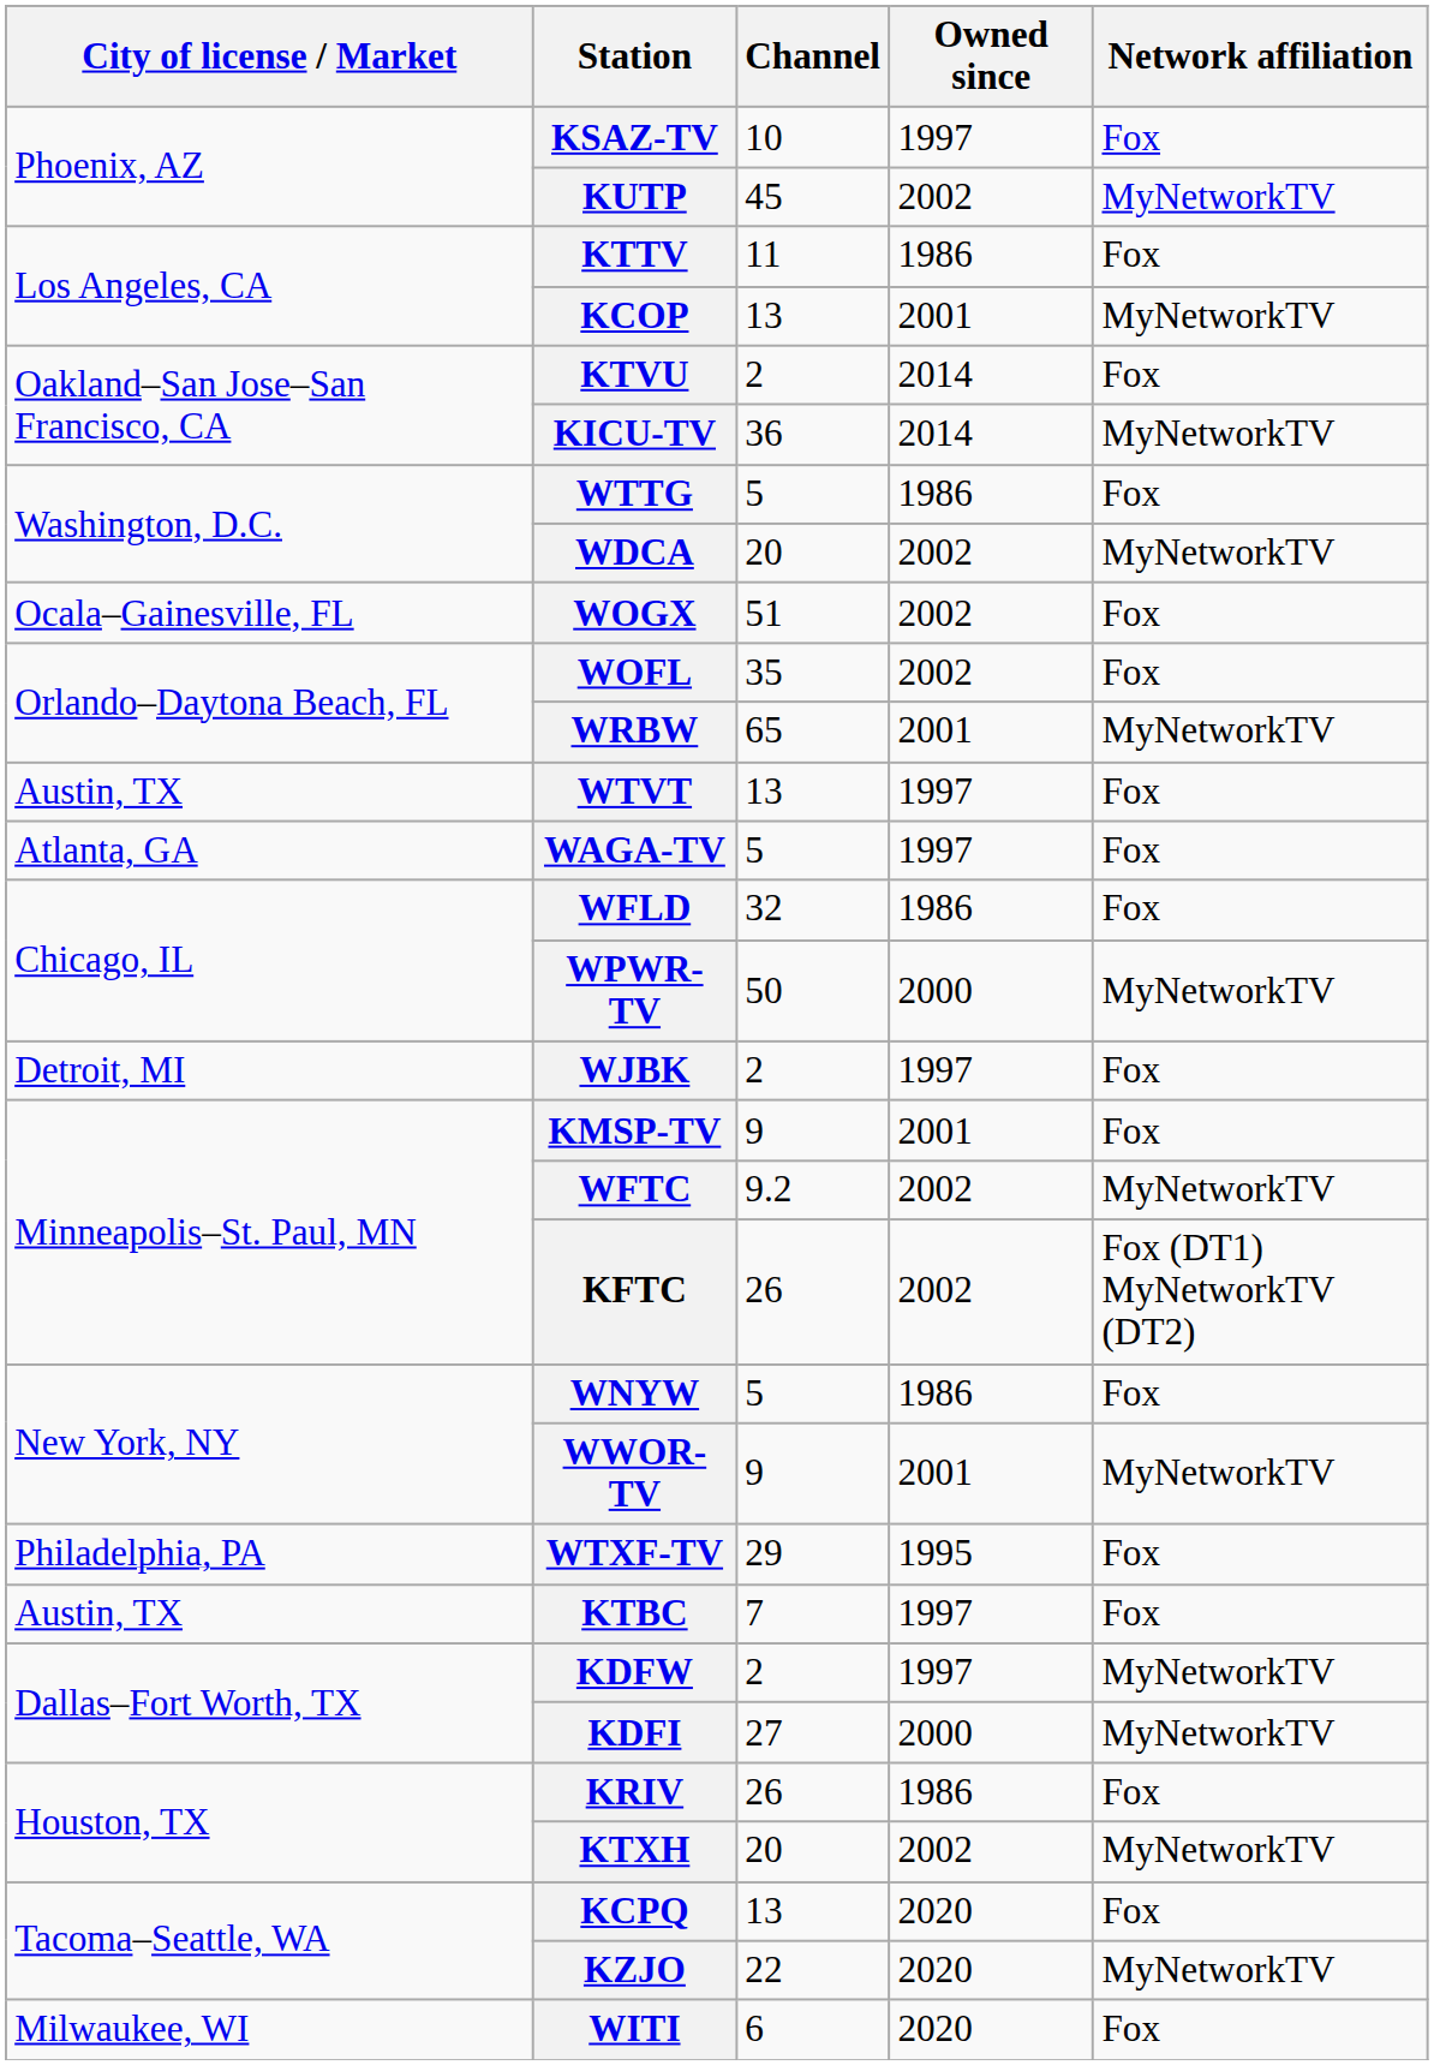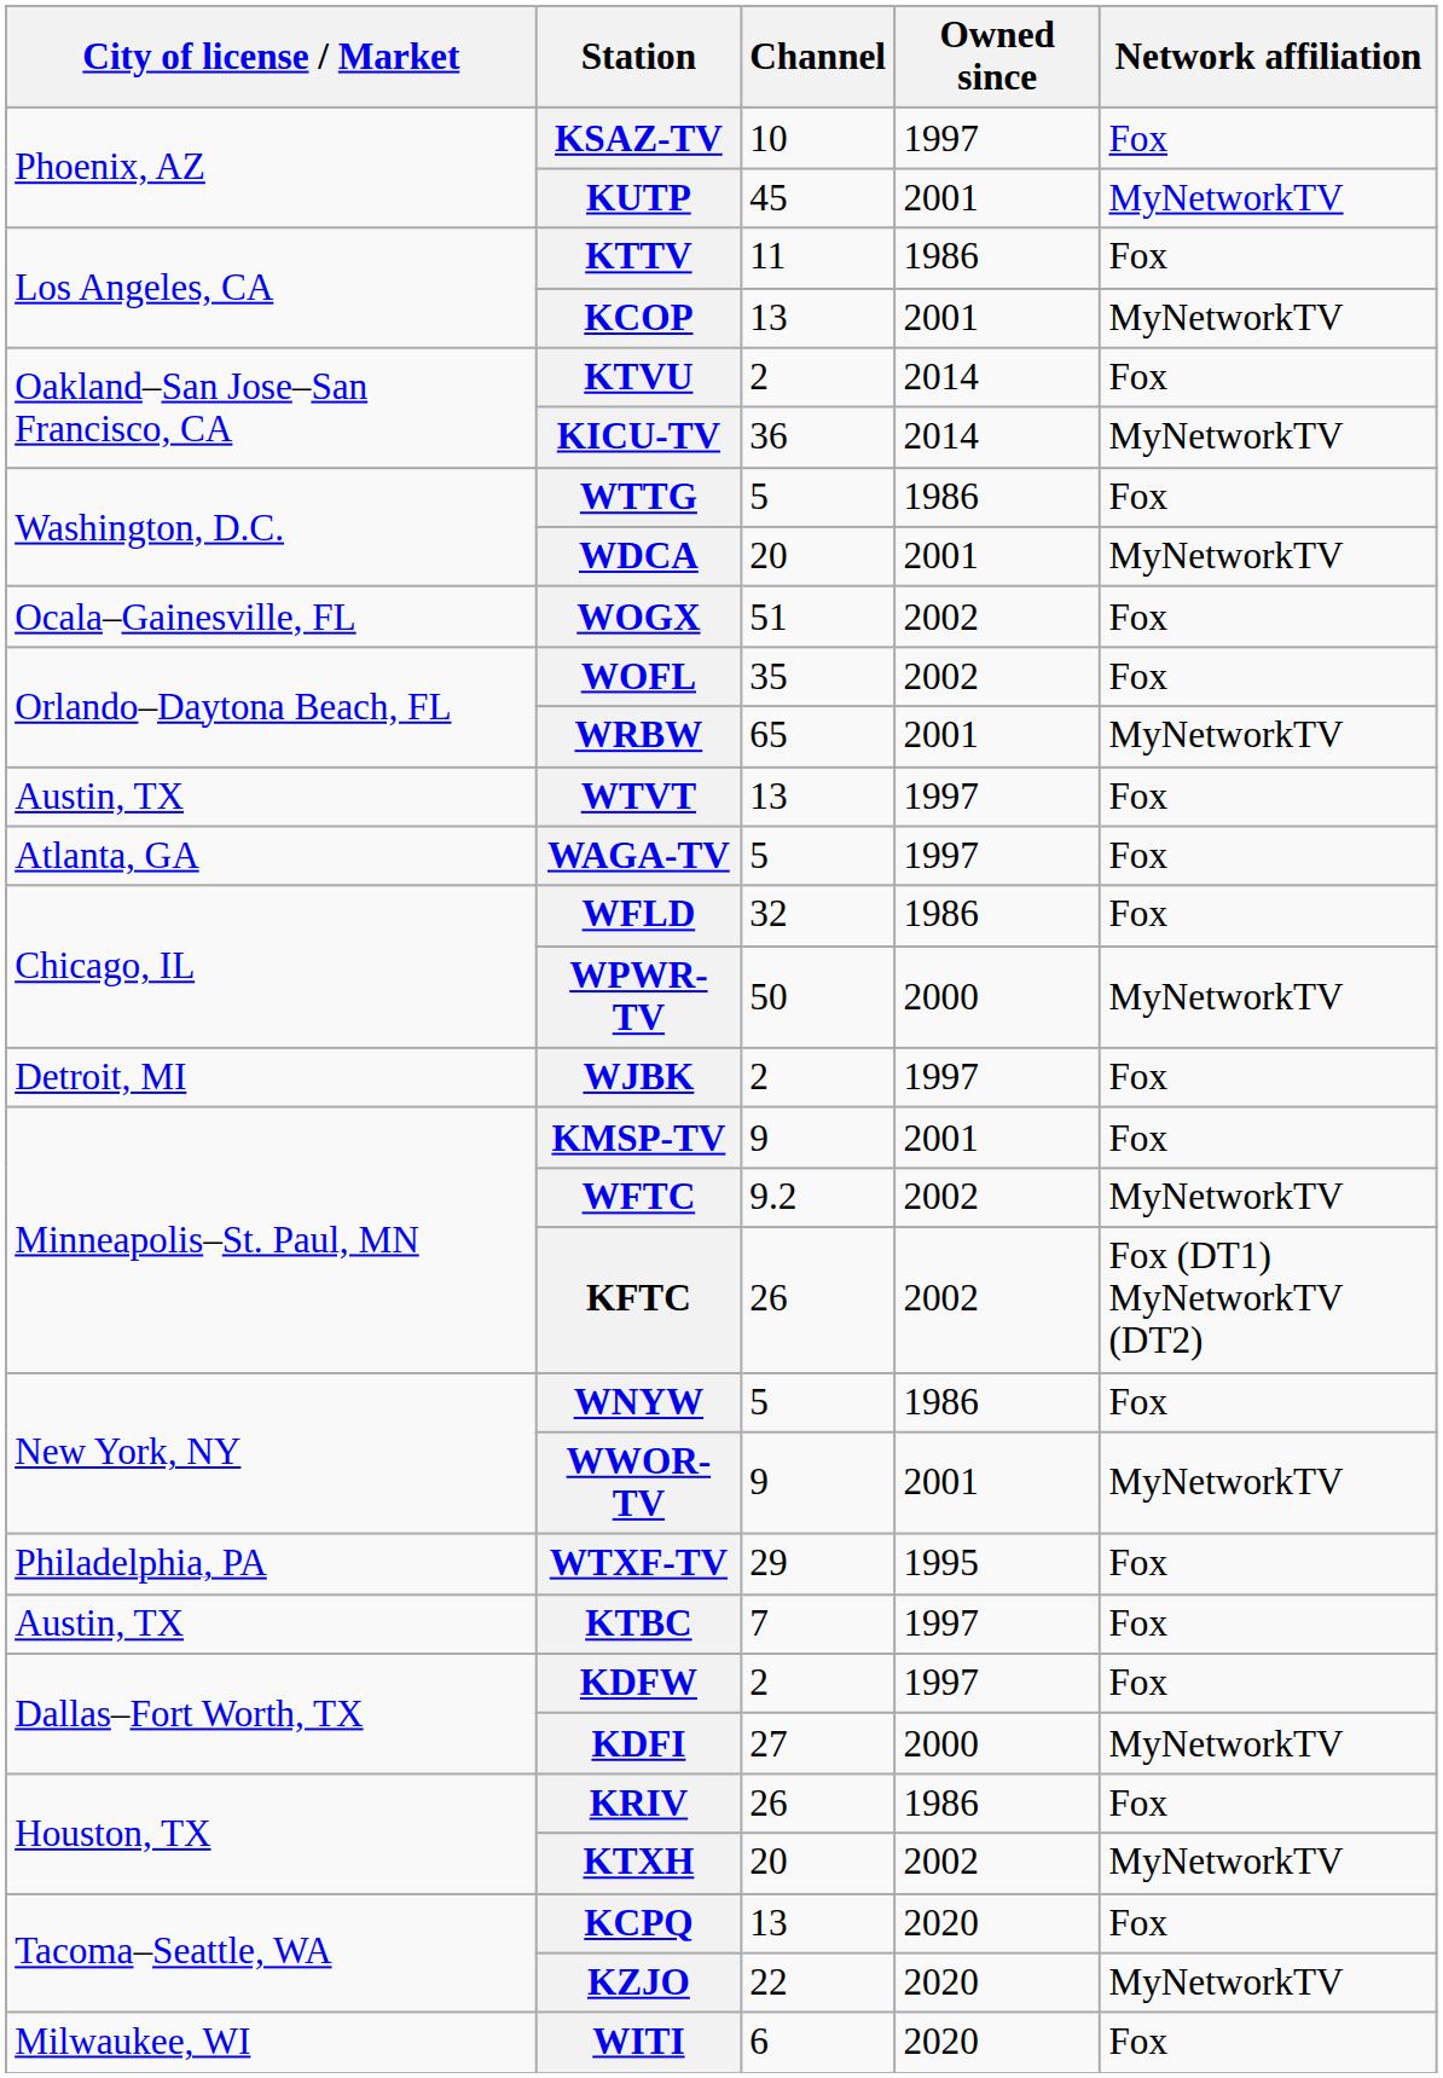 <table class="wikitable sortable">
 <tr>
 <th><a href='#'>City of license</a> / <a href='#'>Market</a></th>
 <th>Station</th>
 <th>Channel</th>
 <th>Owned since</th>
 <th>Network affiliation</th>
 </tr>
 <tr>
 <td rowspan="2"><a href='#'>Phoenix, AZ</a></td>
 <th><a href='#'>KSAZ-TV</a></th>
 <td>10</td>
 <td>1997</td>
 <td><a href='#'>Fox</a></td>
 </tr>
 <tr>
 <th><a href='#'>KUTP</a></th>
 <td>45</td>
-<td>2002</td>
+<td>2001</td>
 <td><a href='#'>MyNetworkTV</a></td>
 </tr>
 <tr>
 <td rowspan="2"><a href='#'>Los Angeles, CA</a></td>
 <th><a href='#'>KTTV</a></th>
 <td>11</td>
 <td>1986</td>
 <td>Fox</td>
 </tr>
 <tr>
 <th><a href='#'>KCOP</a></th>
 <td>13</td>
 <td>2001</td>
 <td>MyNetworkTV</td>
 </tr>
 <tr>
 <td rowspan="2"><a href='#'>Oakland</a>–<a href='#'>San Jose</a>–<a href='#'>San Francisco, CA</a></td>
 <th><a href='#'>KTVU</a></th>
 <td>2</td>
 <td>2014</td>
 <td>Fox</td>
 </tr>
 <tr>
 <th><a href='#'>KICU-TV</a></th>
 <td>36</td>
 <td>2014</td>
 <td>MyNetworkTV</td>
 </tr>
 <tr>
 <td rowspan="2"><a href='#'>Washington, D.C.</a></td>
 <th><a href='#'>WTTG</a></th>
 <td>5</td>
 <td>1986</td>
 <td>Fox</td>
 </tr>
 <tr>
 <th><a href='#'>WDCA</a></th>
 <td>20</td>
-<td>2002</td>
+<td>2001</td>
 <td>MyNetworkTV</td>
 </tr>
 <tr>
 <td><a href='#'>Ocala</a>–<a href='#'>Gainesville, FL</a></td>
 <th><a href='#'>WOGX</a></th>
 <td>51</td>
 <td>2002</td>
 <td>Fox</td>
 </tr>
 <tr>
 <td rowspan="2"><a href='#'>Orlando</a>–<a href='#'>Daytona Beach, FL</a></td>
 <th><a href='#'>WOFL</a></th>
 <td>35</td>
 <td>2002</td>
 <td>Fox</td>
 </tr>
 <tr>
 <th><a href='#'>WRBW</a></th>
 <td>65</td>
 <td>2001</td>
 <td>MyNetworkTV</td>
 </tr>
 <tr>
 <td><a href='#'>Austin, TX</a></td>
 <th><a href='#'>WTVT</a></th>
 <td>13</td>
 <td>1997</td>
 <td>Fox</td>
 </tr>
 <tr>
 <td><a href='#'>Atlanta, GA</a></td>
 <th><a href='#'>WAGA-TV</a></th>
 <td>5</td>
 <td>1997</td>
 <td>Fox</td>
 </tr>
 <tr>
 <td rowspan="2"><a href='#'>Chicago, IL</a></td>
 <th><a href='#'>WFLD</a></th>
 <td>32</td>
 <td>1986</td>
 <td>Fox</td>
 </tr>
 <tr>
 <th><a href='#'>WPWR-TV</a></th>
 <td>50</td>
 <td>2000</td>
 <td>MyNetworkTV</td>
 </tr>
 <tr>
 <td><a href='#'>Detroit, MI</a></td>
 <th><a href='#'>WJBK</a></th>
 <td>2</td>
 <td>1997</td>
 <td>Fox</td>
 </tr>
 <tr>
 <td rowspan="3"><a href='#'>Minneapolis</a>–<a href='#'>St. Paul, MN</a></td>
 <th><a href='#'>KMSP-TV</a></th>
 <td>9</td>
 <td>2001</td>
 <td>Fox</td>
 </tr>
 <tr>
 <th><a href='#'>WFTC</a></th>
 <td>9.2</td>
 <td>2002</td>
 <td>MyNetworkTV</td>
 </tr>
 <tr>
 <th>KFTC</th>
 <td>26</td>
 <td>2002</td>
 <td>Fox (DT1)<br>MyNetworkTV (DT2)</td>
 </tr>
 <tr>
 <td rowspan="2"><a href='#'>New York, NY</a></td>
 <th><a href='#'>WNYW</a></th>
 <td>5</td>
 <td>1986</td>
 <td>Fox</td>
 </tr>
 <tr>
 <th><a href='#'>WWOR-TV</a></th>
 <td>9</td>
 <td>2001</td>
 <td>MyNetworkTV</td>
 </tr>
 <tr>
 <td><a href='#'>Philadelphia, PA</a></td>
 <th><a href='#'>WTXF-TV</a></th>
 <td>29</td>
 <td>1995</td>
 <td>Fox</td>
 </tr>
 <tr>
 <td><a href='#'>Austin, TX</a></td>
 <th><a href='#'>KTBC</a></th>
 <td>7</td>
 <td>1997</td>
 <td>Fox</td>
 </tr>
 <tr>
 <td rowspan="2"><a href='#'>Dallas</a>–<a href='#'>Fort Worth, TX</a></td>
 <th><a href='#'>KDFW</a></th>
 <td>2</td>
 <td>1997</td>
-<td>MyNetworkTV</td>
+<td>Fox</td>
 </tr>
 <tr>
 <th><a href='#'>KDFI</a></th>
 <td>27</td>
 <td>2000</td>
 <td>MyNetworkTV</td>
 </tr>
 <tr>
 <td rowspan="2"><a href='#'>Houston, TX</a></td>
 <th><a href='#'>KRIV</a></th>
 <td>26</td>
 <td>1986</td>
 <td>Fox</td>
 </tr>
 <tr>
 <th><a href='#'>KTXH</a></th>
 <td>20</td>
 <td>2002</td>
 <td>MyNetworkTV</td>
 </tr>
 <tr>
 <td rowspan="2"><a href='#'>Tacoma</a>–<a href='#'>Seattle, WA</a></td>
 <th><a href='#'>KCPQ</a></th>
 <td>13</td>
 <td>2020</td>
 <td>Fox</td>
 </tr>
 <tr>
 <th><a href='#'>KZJO</a></th>
 <td>22</td>
 <td>2020</td>
 <td>MyNetworkTV</td>
 </tr>
 <tr>
 <td><a href='#'>Milwaukee, WI</a></td>
 <th><a href='#'>WITI</a></th>
 <td>6</td>
 <td>2020</td>
 <td>Fox</td>
 </tr>
 </table>
